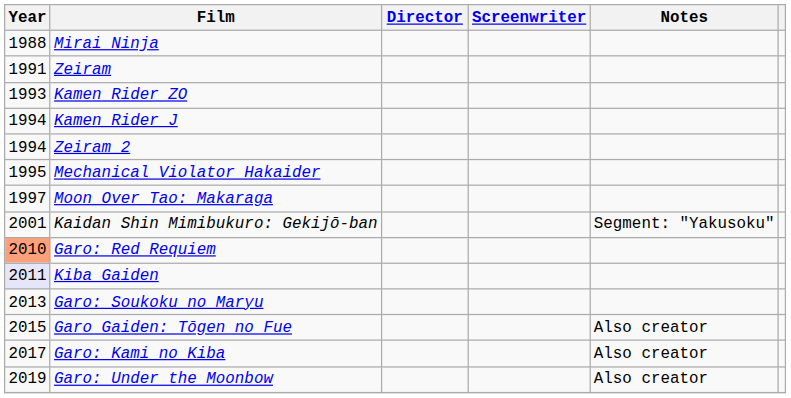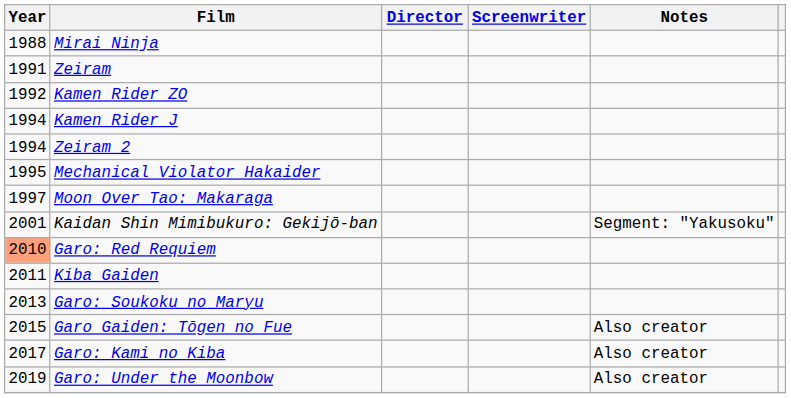 <table class="wikitable sortable">
 <tr>
 <th>Year</th>
 <th>Film</th>
 <th width="65"><a href='#'>Director</a></th>
 <th width="65"><a href='#'>Screenwriter</a></th>
 <th>Notes</th>
 <th class=unsortable></th>
 </tr>
 <tr>
 <td>1988</td>
 <td><em><a href='#'>Mirai Ninja</a></em></td>
 <td></td>
 <td></td>
 <td></td>
 <td style="text-align: center;"></td>
 </tr>
 <tr>
 <td>1991</td>
 <td><em><a href='#'>Zeiram</a></em></td>
 <td></td>
 <td></td>
 <td></td>
 <td style="text-align: center;"></td>
 </tr>
 <tr>
-<td>1993</td>
+<td>1992</td>
 <td><em><a href='#'>Kamen Rider ZO</a></em></td>
 <td></td>
 <td></td>
 <td></td>
 <td style="text-align: center;"></td>
 </tr>
 <tr>
 <td>1994</td>
 <td><em><a href='#'>Kamen Rider J</a></em></td>
 <td></td>
 <td></td>
 <td></td>
 <td style="text-align: center;"></td>
 </tr>
 <tr>
 <td>1994</td>
 <td><em><a href='#'>Zeiram 2</a></em></td>
 <td></td>
 <td></td>
 <td></td>
 <td style="text-align: center;"></td>
 </tr>
 <tr>
 <td>1995</td>
 <td><em><a href='#'>Mechanical Violator Hakaider</a></em></td>
 <td></td>
 <td></td>
 <td></td>
 <td style="text-align: center;"></td>
 </tr>
 <tr>
 <td>1997</td>
 <td><em><a href='#'>Moon Over Tao: Makaraga</a></em></td>
 <td></td>
 <td></td>
 <td></td>
 <td style="text-align: center;"></td>
 </tr>
 <tr>
 <td>2001</td>
 <td><em>Kaidan Shin Mimibukuro: Gekijō-ban</em></td>
 <td></td>
 <td></td>
 <td>Segment: "Yakusoku"</td>
 <td style="text-align: center;"></td>
 </tr>
 <tr>
 <td style="background: lightsalmon;">2010</td>
 <td><em><a href='#'>Garo: Red Requiem</a></em></td>
 <td></td>
 <td></td>
 <td></td>
 <td style="text-align: center;"></td>
 </tr>
 <tr>
-<td style="background: lavender;">2011</td>
+<td>2011</td>
 <td><em><a href='#'>Kiba Gaiden</a></em></td>
 <td></td>
 <td></td>
 <td></td>
 <td style="text-align: center;"></td>
 </tr>
 <tr>
 <td>2013</td>
 <td><em><a href='#'>Garo: Soukoku no Maryu</a></em></td>
 <td></td>
 <td></td>
 <td></td>
 <td style="text-align: center;"></td>
 </tr>
 <tr>
 <td>2015</td>
 <td><em><a href='#'>Garo Gaiden: Tōgen no Fue</a></em></td>
 <td></td>
 <td></td>
 <td>Also creator</td>
 <td style="text-align: center;"></td>
 </tr>
 <tr>
 <td>2017</td>
 <td><em><a href='#'>Garo: Kami no Kiba</a></em></td>
 <td></td>
 <td></td>
 <td>Also creator</td>
 <td style="text-align: center;"></td>
 </tr>
 <tr>
 <td>2019</td>
 <td><em><a href='#'>Garo: Under the Moonbow</a></em></td>
 <td></td>
 <td></td>
 <td>Also creator</td>
 <td style="text-align: center;"></td>
 </tr>
 <tr>
 </tr>
 </table>
